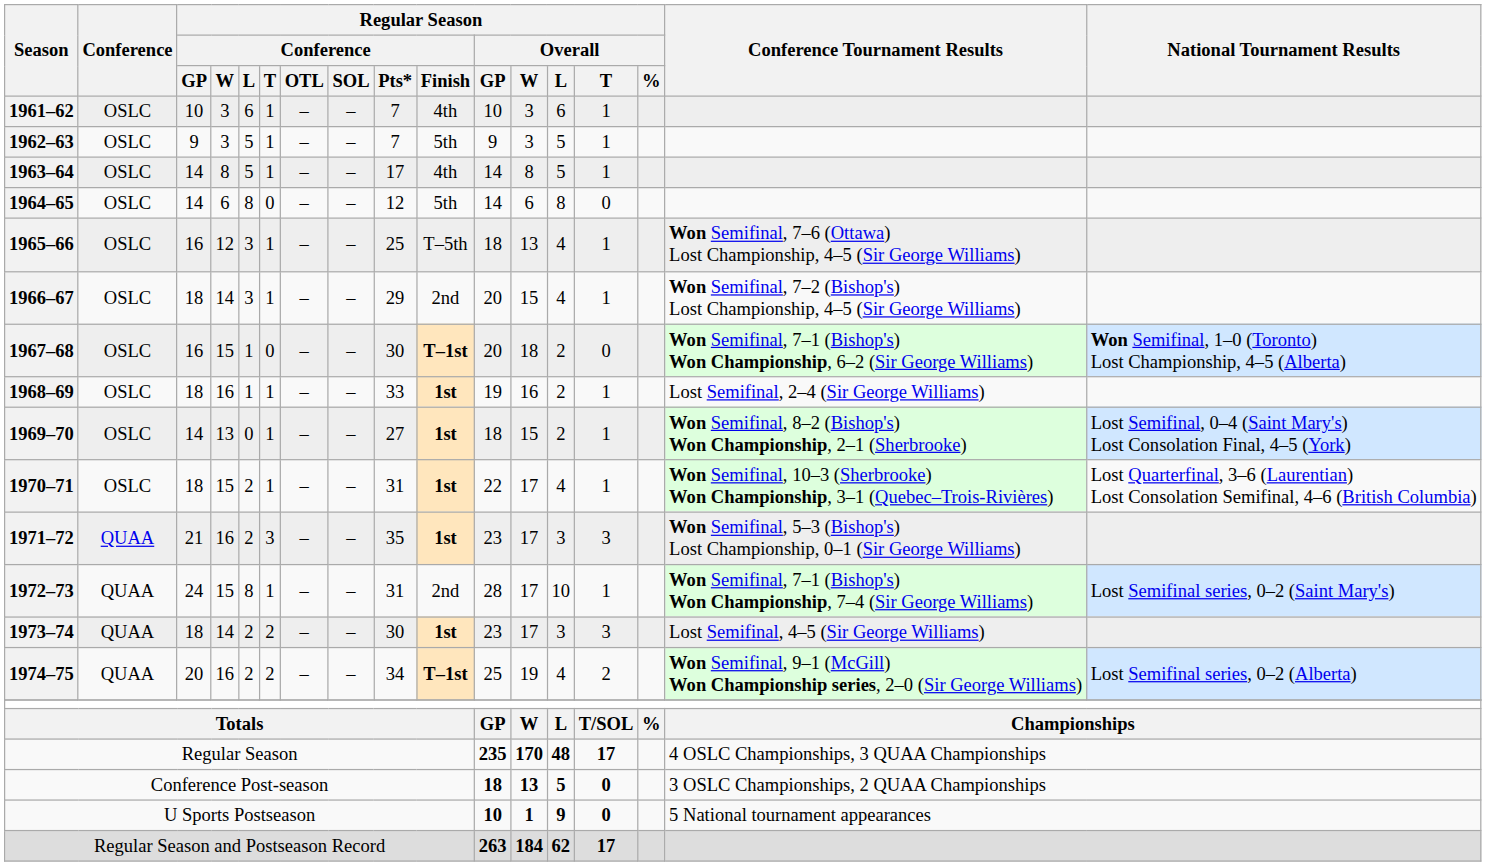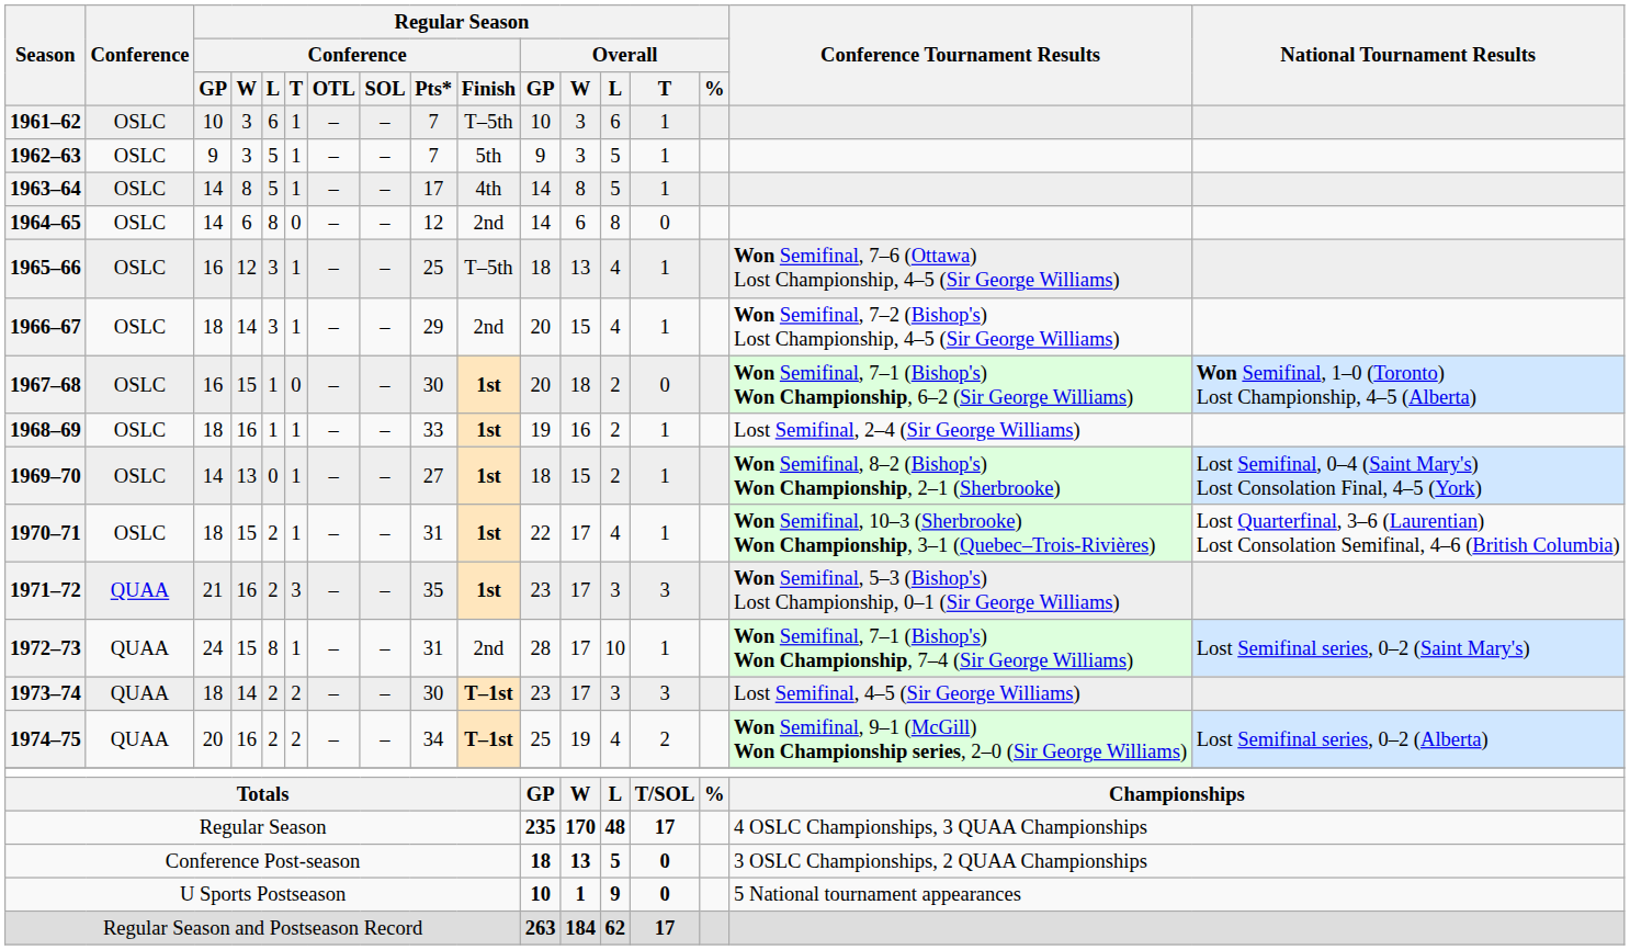 <table class="wikitable" style="text-align: center; font-size: 95%">
 <tr>
 <th rowspan="3">Season</th>
 <th rowspan="3">Conference</th>
 <th colspan="13">Regular Season</th>
 <th rowspan="3">Conference Tournament Results</th>
 <th rowspan="3">National Tournament Results</th>
 </tr>
 <tr>
 <th colspan="8">Conference</th>
 <th colspan="5">Overall</th>
 </tr>
 <tr>
 <th>GP</th>
 <th>W</th>
 <th>L</th>
 <th>T</th>
 <th>OTL</th>
 <th>SOL</th>
 <th>Pts*</th>
 <th>Finish</th>
 <th>GP</th>
 <th>W</th>
 <th>L</th>
 <th>T</th>
 <th>%</th>
 </tr>
 <tr bgcolor=eeeeee>
 <th>1961–62</th>
 <td>OSLC</td>
 <td>10</td>
 <td>3</td>
 <td>6</td>
 <td>1</td>
 <td>–</td>
 <td>–</td>
 <td>7</td>
-<td>4th</td>
+<td>T–5th</td>
 <td>10</td>
 <td>3</td>
 <td>6</td>
 <td>1</td>
 <td></td>
 <td align="left"></td>
 <td align="left"></td>
 </tr>
 <tr>
 <th>1962–63</th>
 <td>OSLC</td>
 <td>9</td>
 <td>3</td>
 <td>5</td>
 <td>1</td>
 <td>–</td>
 <td>–</td>
 <td>7</td>
 <td>5th</td>
 <td>9</td>
 <td>3</td>
 <td>5</td>
 <td>1</td>
 <td></td>
 <td align="left"></td>
 <td align="left"></td>
 </tr>
 <tr bgcolor=eeeeee>
 <th>1963–64</th>
 <td>OSLC</td>
 <td>14</td>
 <td>8</td>
 <td>5</td>
 <td>1</td>
 <td>–</td>
 <td>–</td>
 <td>17</td>
 <td>4th</td>
 <td>14</td>
 <td>8</td>
 <td>5</td>
 <td>1</td>
 <td></td>
 <td align="left"></td>
 <td align="left"></td>
 </tr>
 <tr>
 <th>1964–65</th>
 <td>OSLC</td>
 <td>14</td>
 <td>6</td>
 <td>8</td>
 <td>0</td>
 <td>–</td>
 <td>–</td>
 <td>12</td>
-<td>5th</td>
+<td>2nd</td>
 <td>14</td>
 <td>6</td>
 <td>8</td>
 <td>0</td>
 <td></td>
 <td align="left"></td>
 <td align="left"></td>
 </tr>
 <tr bgcolor=eeeeee>
 <th>1965–66</th>
 <td>OSLC</td>
 <td>16</td>
 <td>12</td>
 <td>3</td>
 <td>1</td>
 <td>–</td>
 <td>–</td>
 <td>25</td>
 <td>T–5th</td>
 <td>18</td>
 <td>13</td>
 <td>4</td>
 <td>1</td>
 <td></td>
 <td align="left"><strong>Won</strong> <a href='#'>Semifinal</a>, 7–6 (<a href='#'>Ottawa</a>)<br>Lost Championship, 4–5 (<a href='#'>Sir George Williams</a>)</td>
 <td align="left"></td>
 </tr>
 <tr>
 <th>1966–67</th>
 <td>OSLC</td>
 <td>18</td>
 <td>14</td>
 <td>3</td>
 <td>1</td>
 <td>–</td>
 <td>–</td>
 <td>29</td>
 <td>2nd</td>
 <td>20</td>
 <td>15</td>
 <td>4</td>
 <td>1</td>
 <td></td>
 <td align="left"><strong>Won</strong> <a href='#'>Semifinal</a>, 7–2 (<a href='#'>Bishop's</a>)<br>Lost Championship, 4–5 (<a href='#'>Sir George Williams</a>)</td>
 <td align="left"></td>
 </tr>
 <tr bgcolor=eeeeee>
 <th>1967–68</th>
 <td>OSLC</td>
 <td>16</td>
 <td>15</td>
 <td>1</td>
 <td>0</td>
 <td>–</td>
 <td>–</td>
 <td>30</td>
-<td style="background: #FFE6BD;"><strong>T–1st</strong></td>
+<td style="background: #FFE6BD;"><strong>1st</strong></td>
 <td>20</td>
 <td>18</td>
 <td>2</td>
 <td>0</td>
 <td></td>
 <td bgcolor=ddffdd align="left"><strong>Won</strong> <a href='#'>Semifinal</a>, 7–1 (<a href='#'>Bishop's</a>)<br><strong>Won Championship</strong>, 6–2 (<a href='#'>Sir George Williams</a>)</td>
 <td bgcolor=D0E7FF align="left"><strong>Won</strong> <a href='#'>Semifinal</a>, 1–0 (<a href='#'>Toronto</a>)<br>Lost Championship, 4–5 (<a href='#'>Alberta</a>)</td>
 </tr>
 <tr>
 <th>1968–69</th>
 <td>OSLC</td>
 <td>18</td>
 <td>16</td>
 <td>1</td>
 <td>1</td>
 <td>–</td>
 <td>–</td>
 <td>33</td>
 <td style="background: #FFE6BD;"><strong>1st</strong></td>
 <td>19</td>
 <td>16</td>
 <td>2</td>
 <td>1</td>
 <td></td>
 <td align="left">Lost <a href='#'>Semifinal</a>, 2–4 (<a href='#'>Sir George Williams</a>)</td>
 <td align="left"></td>
 </tr>
 <tr bgcolor=eeeeee>
 <th>1969–70</th>
 <td>OSLC</td>
 <td>14</td>
 <td>13</td>
 <td>0</td>
 <td>1</td>
 <td>–</td>
 <td>–</td>
 <td>27</td>
 <td style="background: #FFE6BD;"><strong>1st</strong></td>
 <td>18</td>
 <td>15</td>
 <td>2</td>
 <td>1</td>
 <td></td>
 <td bgcolor=ddffdd align="left"><strong>Won</strong> <a href='#'>Semifinal</a>, 8–2 (<a href='#'>Bishop's</a>)<br><strong>Won Championship</strong>, 2–1 (<a href='#'>Sherbrooke</a>)</td>
 <td bgcolor=D0E7FF align="left">Lost <a href='#'>Semifinal</a>, 0–4 (<a href='#'>Saint Mary's</a>)<br>Lost Consolation Final, 4–5 (<a href='#'>York</a>)</td>
 </tr>
 <tr>
 <th>1970–71</th>
 <td>OSLC</td>
 <td>18</td>
 <td>15</td>
 <td>2</td>
 <td>1</td>
 <td>–</td>
 <td>–</td>
 <td>31</td>
 <td style="background: #FFE6BD;"><strong>1st</strong></td>
 <td>22</td>
 <td>17</td>
 <td>4</td>
 <td>1</td>
 <td></td>
 <td bgcolor=ddffdd align="left"><strong>Won</strong> <a href='#'>Semifinal</a>, 10–3 (<a href='#'>Sherbrooke</a>)<br><strong>Won Championship</strong>, 3–1 (<a href='#'>Quebec–Trois-Rivières</a>)</td>
 <td align="left">Lost <a href='#'>Quarterfinal</a>, 3–6 (<a href='#'>Laurentian</a>)<br>Lost Consolation Semifinal, 4–6 (<a href='#'>British Columbia</a>)</td>
 </tr>
 <tr bgcolor=eeeeee>
 <th>1971–72</th>
 <td><a href='#'>QUAA</a></td>
 <td>21</td>
 <td>16</td>
 <td>2</td>
 <td>3</td>
 <td>–</td>
 <td>–</td>
 <td>35</td>
 <td style="background: #FFE6BD;"><strong>1st</strong></td>
 <td>23</td>
 <td>17</td>
 <td>3</td>
 <td>3</td>
 <td></td>
 <td align="left"><strong>Won</strong> <a href='#'>Semifinal</a>, 5–3 (<a href='#'>Bishop's</a>)<br>Lost Championship, 0–1 (<a href='#'>Sir George Williams</a>)</td>
 <td align="left"></td>
 </tr>
 <tr>
 <th>1972–73</th>
 <td>QUAA</td>
 <td>24</td>
 <td>15</td>
 <td>8</td>
 <td>1</td>
 <td>–</td>
 <td>–</td>
 <td>31</td>
 <td>2nd</td>
 <td>28</td>
 <td>17</td>
 <td>10</td>
 <td>1</td>
 <td></td>
 <td bgcolor=ddffdd align="left"><strong>Won</strong> <a href='#'>Semifinal</a>, 7–1 (<a href='#'>Bishop's</a>)<br><strong>Won Championship</strong>, 7–4 (<a href='#'>Sir George Williams</a>)</td>
 <td bgcolor=D0E7FF align="left">Lost <a href='#'>Semifinal series</a>, 0–2 (<a href='#'>Saint Mary's</a>)</td>
 </tr>
 <tr bgcolor=eeeeee>
 <th>1973–74</th>
 <td>QUAA</td>
 <td>18</td>
 <td>14</td>
 <td>2</td>
 <td>2</td>
 <td>–</td>
 <td>–</td>
 <td>30</td>
-<td style="background: #FFE6BD;"><strong>1st</strong></td>
+<td style="background: #FFE6BD;"><strong>T–1st</strong></td>
 <td>23</td>
 <td>17</td>
 <td>3</td>
 <td>3</td>
 <td></td>
 <td align="left">Lost <a href='#'>Semifinal</a>, 4–5 (<a href='#'>Sir George Williams</a>)</td>
 <td align="left"></td>
 </tr>
 <tr>
 <th>1974–75</th>
 <td>QUAA</td>
 <td>20</td>
 <td>16</td>
 <td>2</td>
 <td>2</td>
 <td>–</td>
 <td>–</td>
 <td>34</td>
 <td style="background: #FFE6BD;"><strong>T–1st</strong></td>
 <td>25</td>
 <td>19</td>
 <td>4</td>
 <td>2</td>
 <td></td>
 <td bgcolor=ddffdd align="left"><strong>Won</strong> <a href='#'>Semifinal</a>, 9–1 (<a href='#'>McGill</a>)<br><strong>Won Championship series</strong>, 2–0 (<a href='#'>Sir George Williams</a>)</td>
 <td bgcolor=D0E7FF align="left">Lost <a href='#'>Semifinal series</a>, 0–2 (<a href='#'>Alberta</a>)</td>
 </tr>
 <tr>
 </tr>
 <tr ->
 </tr>
 <tr>
 <td colspan="17" style="background:#fff;"></td>
 </tr>
 <tr>
 <th colspan="10">Totals</th>
 <th>GP</th>
 <th>W</th>
 <th>L</th>
 <th>T/SOL</th>
 <th>%</th>
 <th colspan="2">Championships</th>
 </tr>
 <tr>
 <td colspan="10">Regular Season</td>
 <td><strong>235</strong></td>
 <td><strong>170</strong></td>
 <td><strong>48</strong></td>
 <td><strong>17</strong></td>
 <td><strong></strong></td>
 <td colspan="2" align="left">4 OSLC Championships, 3 QUAA Championships</td>
 </tr>
 <tr>
 <td colspan="10">Conference Post-season</td>
 <td><strong>18</strong></td>
 <td><strong>13</strong></td>
 <td><strong>5</strong></td>
 <td><strong>0</strong></td>
 <td><strong></strong></td>
 <td colspan="2" align="left">3 OSLC Championships, 2 QUAA Championships</td>
 </tr>
 <tr>
 <td colspan="10">U Sports Postseason</td>
 <td><strong>10</strong></td>
 <td><strong>1</strong></td>
 <td><strong>9</strong></td>
 <td><strong>0</strong></td>
 <td><strong></strong></td>
 <td colspan="2" align="left">5 National tournament appearances</td>
 </tr>
 <tr bgcolor=dddddd>
 <td colspan="10">Regular Season and Postseason Record</td>
 <td><strong>263</strong></td>
 <td><strong>184</strong></td>
 <td><strong>62</strong></td>
 <td><strong>17</strong></td>
 <td><strong></strong></td>
 <td colspan="2" align="left"></td>
 </tr>
 </table>
